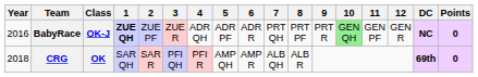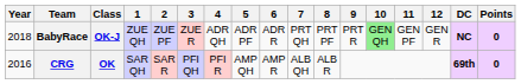 <table class="wikitable" style="text-align:center; font-size:85%">
 <tr>
 <th>Year</th>
 <th>Team</th>
 <th>Class</th>
 <th>1</th>
 <th>2</th>
 <th>3</th>
 <th>4</th>
 <th>5</th>
 <th>6</th>
 <th>7</th>
 <th>8</th>
 <th>9</th>
 <th>10</th>
 <th>11</th>
 <th>12</th>
 <th>DC</th>
 <th>Points</th>
 </tr>
 <tr>
-<td>2016</td>
+<td>2018</td>
 <th nowrap>BabyRace</th>
 <th><a href='#'>OK-J</a></th>
-<td style="background:#CFCFFF;"><strong>ZUE<br>QH<br></strong></td>
+<td style="background:#CFCFFF;">ZUE<br>QH<br></td>
 <td style="background:#CFCFFF;">ZUE<br>PF<br></td>
 <td style="background:#FFCFCF;">ZUE<br>R<br></td>
 <td>ADR<br>QH</td>
 <td>ADR<br>PF</td>
 <td>ADR<br>R</td>
 <td>PRT<br>QH</td>
 <td>PRT<br>PF</td>
 <td>PRT<br>R</td>
 <td style="background: lightgreen;">GEN<br>QH</td>
 <td>GEN<br>PF</td>
 <td>GEN<br>R</td>
 <th style="background:#EFCFFF;">NC</th>
 <th style="background:#EFCFFF;">0</th>
 </tr>
 <tr>
-<td>2018</td>
+<td>2016</td>
 <th nowrap><a href='#'>CRG</a></th>
 <th><a href='#'>OK</a></th>
 <td style="background:#CFCFFF;">SAR<br>QH<br></td>
 <td style="background:#FFCFCF;">SAR<br>R<br></td>
 <td style="background:#CFCFFF;">PFI<br>QH<br></td>
 <td style="background:#FFCFCF;">PFI<br>R<br></td>
 <td>AMP<br>QH</td>
 <td>AMP<br>R</td>
 <td>ALB<br>QH</td>
 <td>ALB<br>R</td>
 <td colspan=4></td>
 <th style="background:#EFCFFF;">69th</th>
 <th style="background:#EFCFFF;">0</th>
 </tr>
 </table>
